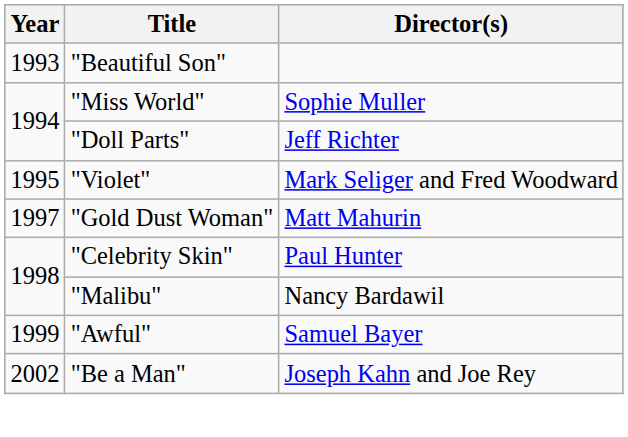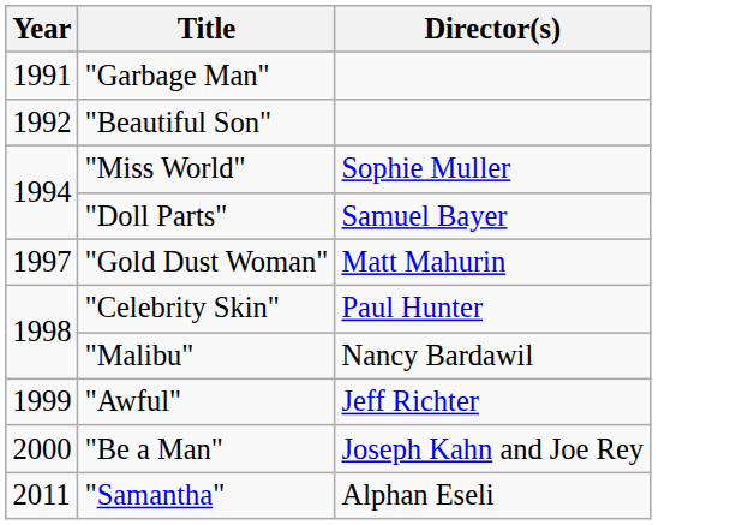 <table class="wikitable">
 <tr>
 <th>Year</th>
 <th>Title</th>
 <th>Director(s)</th>
 </tr>
 <tr>
-<td>1993</td>
+<td>1991</td>
+<td>"Garbage Man"</td>
+<td></td>
+</tr>
+<tr>
+<td>1992</td>
 <td>"Beautiful Son"</td>
 <td></td>
 </tr>
 <tr>
 <td rowspan="2">1994</td>
 <td>"Miss World"</td>
 <td><a href='#'>Sophie Muller</a></td>
 </tr>
 <tr>
 <td>"Doll Parts"</td>
-<td><a href='#'>Jeff Richter</a></td>
-</tr>
-<tr>
-<td>1995</td>
-<td>"Violet"</td>
-<td><a href='#'>Mark Seliger</a> and Fred Woodward</td>
+<td><a href='#'>Samuel Bayer</a></td>
 </tr>
 <tr>
 <td>1997</td>
 <td>"Gold Dust Woman"</td>
 <td><a href='#'>Matt Mahurin</a></td>
 </tr>
 <tr>
 <td rowspan="2">1998</td>
 <td>"Celebrity Skin"</td>
 <td><a href='#'>Paul Hunter</a></td>
 </tr>
 <tr>
 <td>"Malibu"</td>
 <td>Nancy Bardawil</td>
 </tr>
 <tr>
 <td>1999</td>
 <td>"Awful"</td>
-<td><a href='#'>Samuel Bayer</a></td>
+<td><a href='#'>Jeff Richter</a></td>
 </tr>
 <tr>
-<td>2002</td>
+<td>2000</td>
 <td>"Be a Man"</td>
 <td><a href='#'>Joseph Kahn</a> and Joe Rey</td>
 </tr>
+<tr>
+<td>2011</td>
+<td>"<a href='#'>Samantha</a>"</td>
+<td>Alphan Eseli</td>
+</tr>
 </table>
